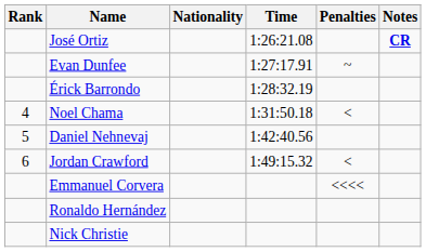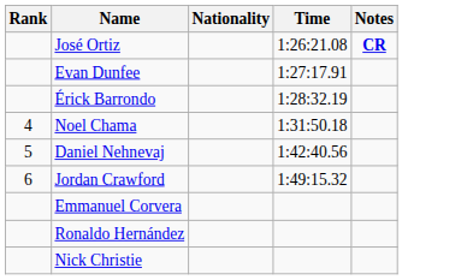 <table class="wikitable sortable" style="text-align:center;font-size:95%">
 <tr>
 <th>Rank</th>
 <th>Name</th>
 <th>Nationality</th>
 <th>Time</th>
-<th>Penalties</th>
 <th>Notes</th>
 </tr>
 <tr>
 <td></td>
 <td align=left><a href='#'>José Ortiz</a></td>
 <td align=left></td>
 <td>1:26:21.08</td>
-<td></td>
 <td><strong><a href='#'>CR</a></strong></td>
 </tr>
 <tr>
 <td></td>
 <td align=left><a href='#'>Evan Dunfee</a></td>
 <td align=left></td>
 <td>1:27:17.91</td>
-<td>~</td>
 <td></td>
 </tr>
 <tr>
 <td></td>
 <td align=left><a href='#'>Érick Barrondo</a></td>
 <td align=left></td>
 <td>1:28:32.19</td>
 <td></td>
-<td></td>
 </tr>
 <tr>
 <td>4</td>
 <td align=left><a href='#'>Noel Chama</a></td>
 <td align=left></td>
 <td>1:31:50.18</td>
-<td><</td>
 <td></td>
 </tr>
 <tr>
 <td>5</td>
 <td align=left><a href='#'>Daniel Nehnevaj</a></td>
 <td align=left></td>
 <td>1:42:40.56</td>
 <td></td>
-<td></td>
 </tr>
 <tr>
 <td>6</td>
 <td align=left><a href='#'>Jordan Crawford</a></td>
 <td align=left></td>
 <td>1:49:15.32</td>
-<td><</td>
 <td></td>
 </tr>
 <tr>
 <td></td>
 <td align=left><a href='#'>Emmanuel Corvera</a></td>
 <td align=left></td>
 <td></td>
-<td><<<<</td>
 <td></td>
 </tr>
 <tr>
 <td></td>
 <td align=left><a href='#'>Ronaldo Hernández</a></td>
 <td align=left></td>
-<td></td>
 <td></td>
 <td></td>
 </tr>
 <tr>
 <td></td>
 <td align=left><a href='#'>Nick Christie</a></td>
 <td align=left></td>
 <td></td>
 <td></td>
-<td></td>
 </tr>
 </table>
